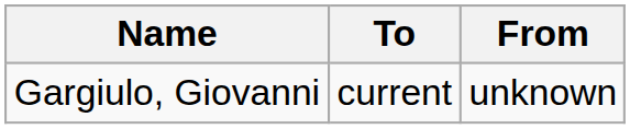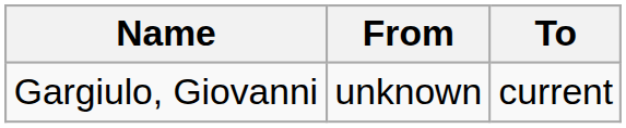 <table class="wikitable" style="text-align: left">
 <tr>
 <th rowspan="1">Name</th>
+<th rowspan="1">From</th>
 <th rowspan="1">To</th>
-<th rowspan="1">From</th>
 </tr>
 <tr>
 <td> Gargiulo, Giovanni</td>
+<td align=left>unknown</td>
 <td align=left>current</td>
-<td align=left>unknown</td>
 </tr>
 </table>
